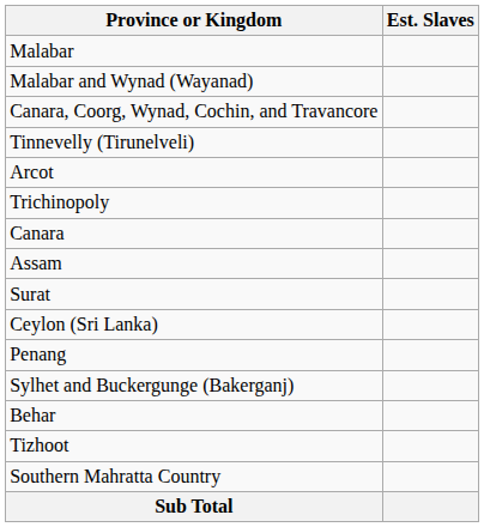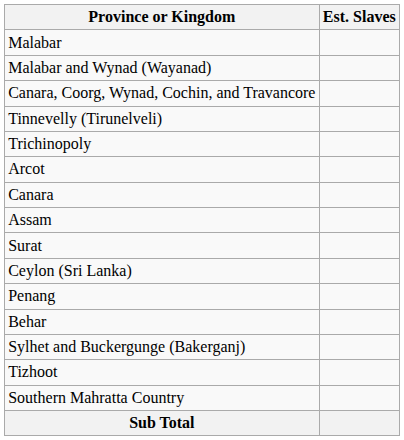 <table class="wikitable">
 <tr>
 <th>Province or Kingdom</th>
 <th>Est. Slaves</th>
 </tr>
 <tr>
 <td>Malabar</td>
 <td></td>
 </tr>
 <tr>
 <td>Malabar and Wynad (Wayanad)</td>
 <td></td>
 </tr>
 <tr>
 <td>Canara, Coorg, Wynad, Cochin, and Travancore</td>
 <td></td>
 </tr>
 <tr>
 <td>Tinnevelly (Tirunelveli)</td>
 <td></td>
 </tr>
 <tr>
-<td>Arcot</td>
+<td>Trichinopoly</td>
 <td></td>
 </tr>
 <tr>
-<td>Trichinopoly</td>
+<td>Arcot</td>
 <td></td>
 </tr>
 <tr>
 <td>Canara</td>
 <td></td>
 </tr>
 <tr>
 <td>Assam</td>
 <td></td>
 </tr>
 <tr>
 <td>Surat</td>
 <td></td>
 </tr>
 <tr>
 <td>Ceylon (Sri Lanka)</td>
 <td></td>
 </tr>
 <tr>
 <td>Penang</td>
 <td></td>
 </tr>
 <tr>
-<td>Sylhet and Buckergunge (Bakerganj)</td>
+<td>Behar</td>
 <td></td>
 </tr>
 <tr>
-<td>Behar</td>
+<td>Sylhet and Buckergunge (Bakerganj)</td>
 <td></td>
 </tr>
 <tr>
 <td>Tizhoot</td>
 <td></td>
 </tr>
 <tr>
 <td>Southern Mahratta Country</td>
 <td></td>
 </tr>
 <tr>
 <th>Sub Total</th>
 <th></th>
 </tr>
 </table>
